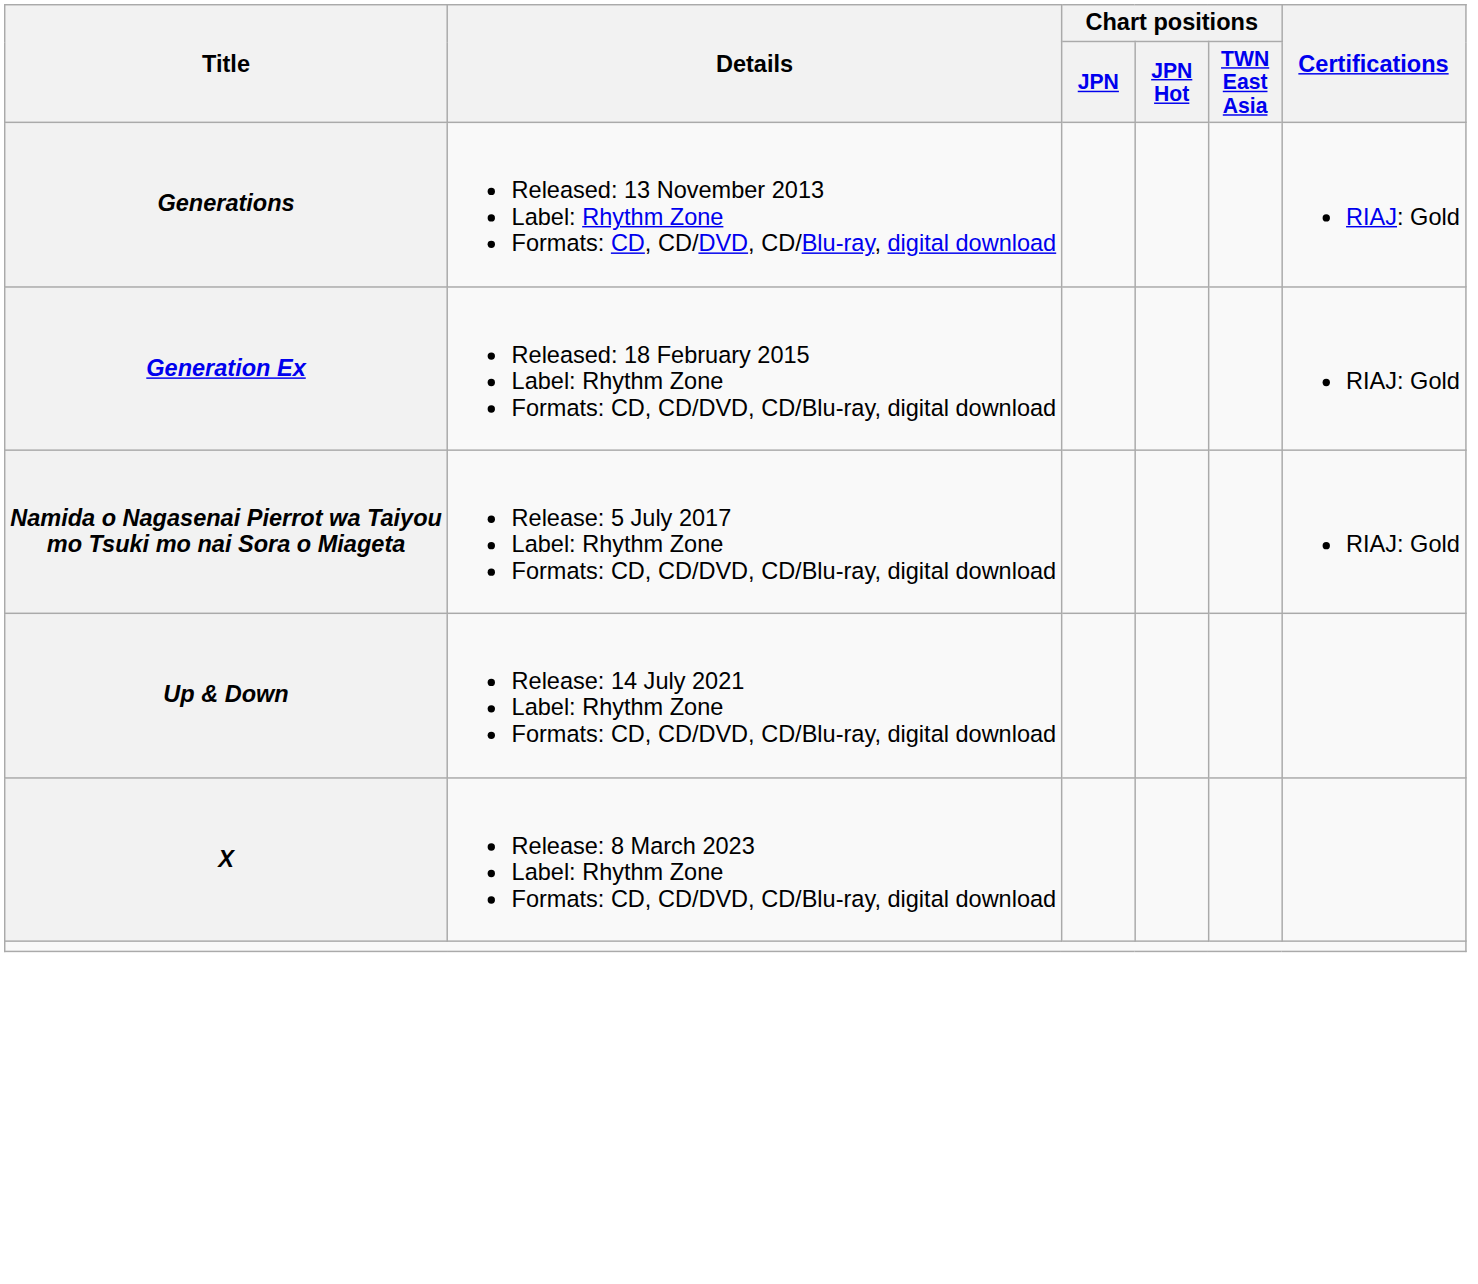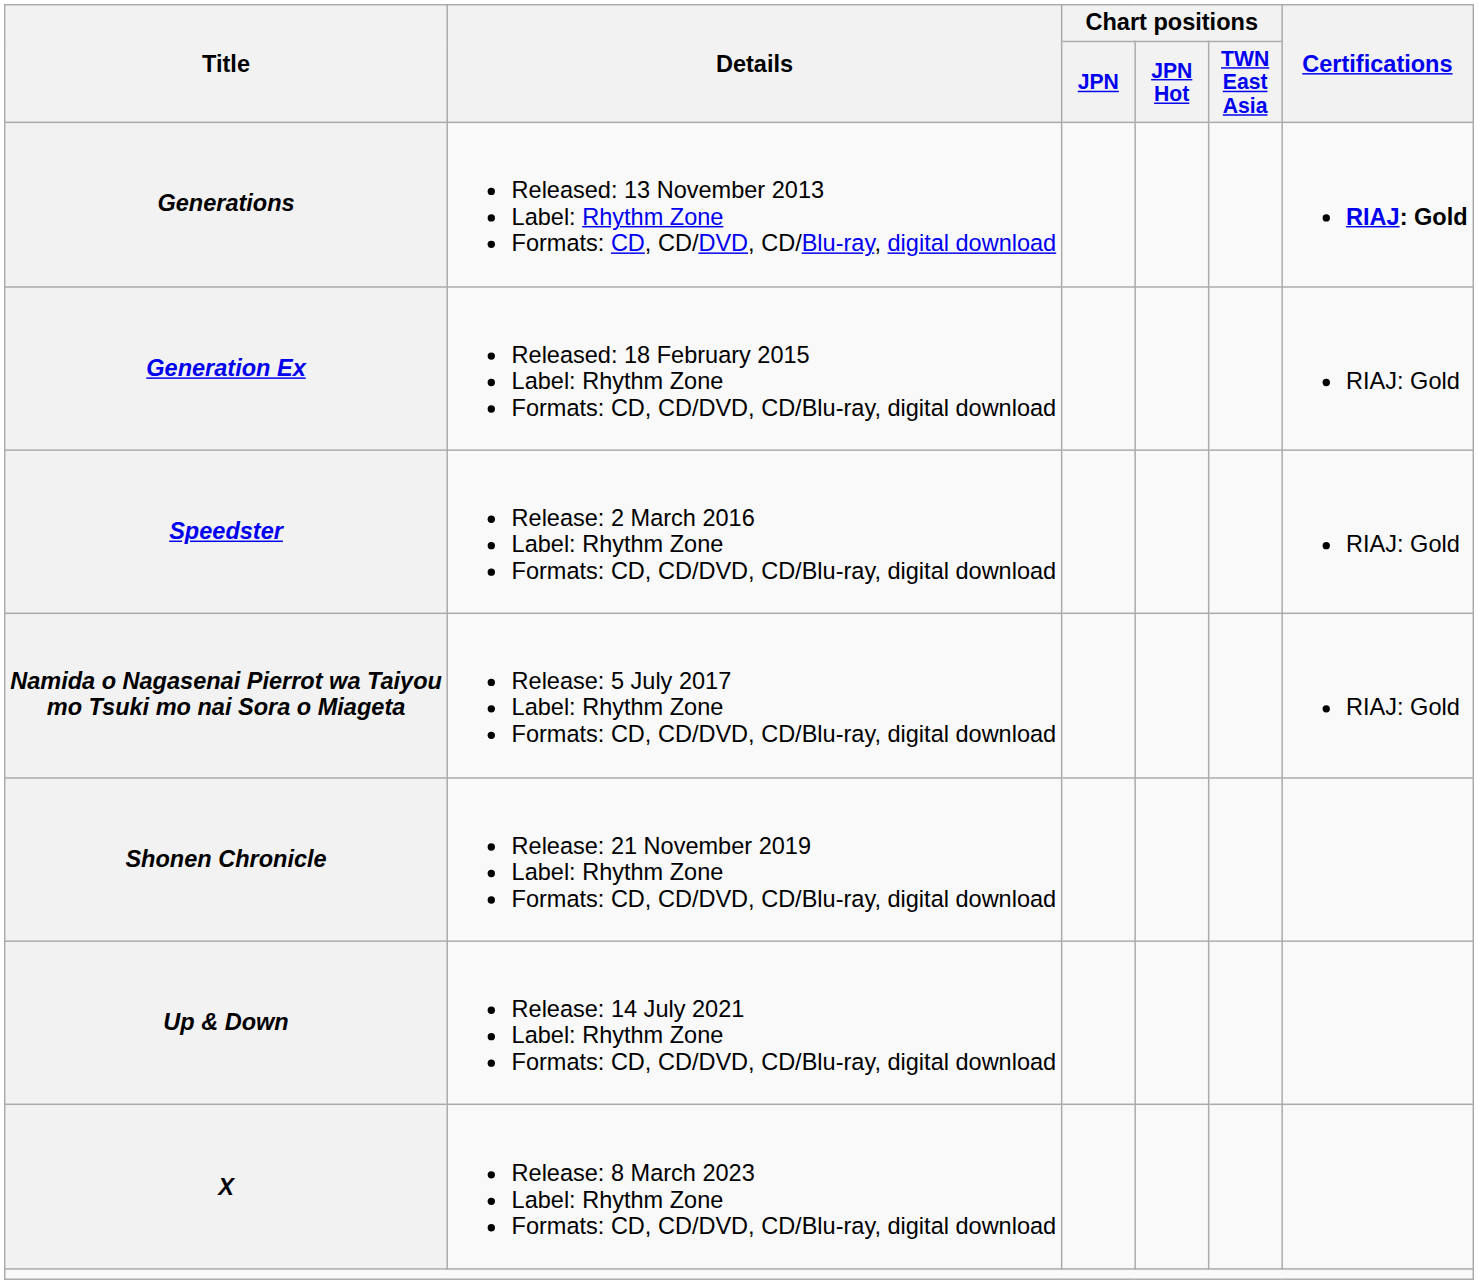 <table class="wikitable plainrowheaders">
 <tr>
 <th rowspan="2">Title</th>
 <th rowspan="2">Details</th>
 <th colspan="3">Chart positions</th>
 <th rowspan="2"><a href='#'>Certifications</a></th>
 </tr>
 <tr>
 <th scope="col" style="width:3em;font-size:90%;"><a href='#'>JPN</a><br></th>
 <th scope="col" style="width:3em;font-size:90%;"><a href='#'>JPN Hot</a><br></th>
 <th scope="col" style="width:3em;font-size:90%;"><a href='#'>TWN East Asia</a><br></th>
 </tr>
 <tr>
 <th scope="row"><em>Generations</em></th>
 <td><br><ul><li>Released: 13 November 2013 </li><li>Label: <a href='#'>Rhythm Zone</a></li><li>Formats: <a href='#'>CD</a>, CD/<a href='#'>DVD</a>, CD/<a href='#'>Blu-ray</a>, <a href='#'>digital download</a></li></ul></td>
 <td></td>
 <td></td>
 <td></td>
-<td><br><ul><li><a href='#'>RIAJ</a>: Gold</li></ul></td>
+<td><strong><br><ul><li><a href='#'>RIAJ</a>: Gold</li></ul></strong></td>
 </tr>
 <tr>
 <th scope="row"><em><a href='#'>Generation Ex</a></em></th>
 <td><br><ul><li>Released: 18 February 2015 </li><li>Label: Rhythm Zone</li><li>Formats: CD, CD/DVD, CD/Blu-ray, digital download</li></ul></td>
+<td></td>
+<td></td>
+<td></td>
+<td><br><ul><li>RIAJ: Gold</li></ul></td>
+</tr>
+<tr>
+<th scope="row"><em><a href='#'>Speedster</a></em></th>
+<td><br><ul><li>Release: 2 March 2016 </li><li>Label: Rhythm Zone</li><li>Formats:  CD, CD/DVD, CD/Blu-ray, digital download</li></ul></td>
 <td></td>
 <td></td>
 <td></td>
 <td><br><ul><li>RIAJ: Gold</li></ul></td>
 </tr>
 <tr>
 <th scope="row"><em>Namida o Nagasenai Pierrot wa Taiyou<br>mo Tsuki mo nai Sora o Miageta</em></th>
 <td><br><ul><li>Release: 5 July 2017 </li><li>Label: Rhythm Zone</li><li>Formats: CD, CD/DVD, CD/Blu-ray, digital download</li></ul></td>
 <td></td>
 <td></td>
 <td></td>
 <td><br><ul><li>RIAJ: Gold</li></ul></td>
+</tr>
+<tr>
+<th scope="row"><em>Shonen Chronicle</em></th>
+<td><br><ul><li>Release: 21 November 2019 </li><li>Label: Rhythm Zone</li><li>Formats:  CD, CD/DVD, CD/Blu-ray, digital download</li></ul></td>
+<td></td>
+<td></td>
+<td></td>
+<td></td>
 </tr>
 <tr>
 <th scope="row"><em>Up & Down</em></th>
 <td><br><ul><li>Release: 14 July 2021 </li><li>Label: Rhythm Zone</li><li>Formats: CD, CD/DVD, CD/Blu-ray, digital download</li></ul></td>
 <td></td>
 <td></td>
 <td></td>
 <td></td>
 </tr>
 <tr>
 <th scope="row"><em>X</em></th>
 <td><br><ul><li>Release: 8 March 2023 </li><li>Label: Rhythm Zone</li><li>Formats: CD, CD/DVD, CD/Blu-ray, digital download</li></ul></td>
 <td></td>
 <td></td>
 <td></td>
 <td></td>
 </tr>
 <tr>
 <td colspan="6"></td>
 </tr>
 </table>
